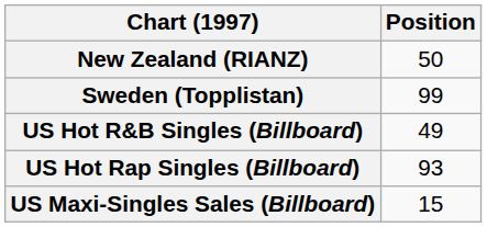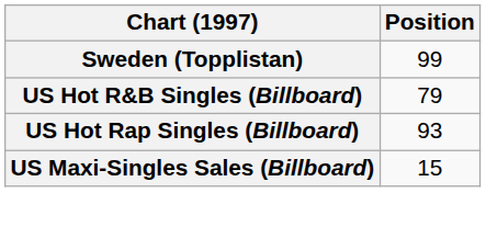 <table class="wikitable sortable plainrowheaders" style="text-align:center">
 <tr>
 <th scope="col">Chart (1997)</th>
 <th scope="col">Position</th>
-</tr>
-<tr>
-<th scope="row">New Zealand (RIANZ)</th>
-<td>50</td>
 </tr>
 <tr>
 <th scope="row">Sweden (Topplistan)</th>
 <td>99</td>
 </tr>
 <tr>
 <th scope="row">US Hot R&B Singles (<em>Billboard</em>)</th>
-<td>49</td>
+<td>79</td>
 </tr>
 <tr>
 <th scope="row">US Hot Rap Singles (<em>Billboard</em>)</th>
 <td>93</td>
 </tr>
 <tr>
 <th scope="row">US Maxi-Singles Sales (<em>Billboard</em>)</th>
 <td>15</td>
 </tr>
 </table>
